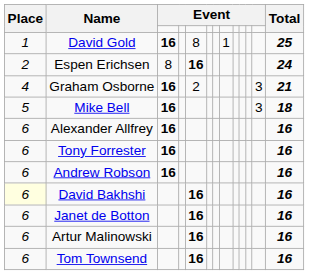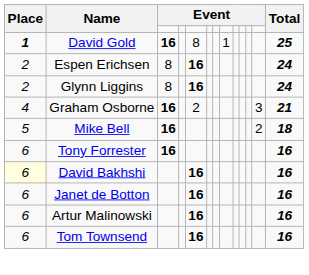 <table class="wikitable" style="text-align:center;">
 <tr>
 <th rowspan="2">Place</th>
 <th rowspan="2">Name</th>
 <th colspan="10">Event</th>
 <th rowspan="2">Total</th>
 </tr>
 <tr>
 <td></td>
 <td></td>
 <td></td>
 <td></td>
 <td></td>
 <td></td>
 <td></td>
 <td></td>
 <td></td>
 <td></td>
 </tr>
 <tr>
-<td><em>1</em></td>
+<td><strong><em>1</em></strong></td>
 <td><a href='#'>David Gold</a></td>
 <td><strong>16</strong></td>
 <td></td>
 <td>8</td>
 <td></td>
 <td></td>
 <td>1</td>
 <td></td>
 <td></td>
 <td></td>
 <td></td>
 <td><strong><em>25</em></strong></td>
 </tr>
 <tr>
 <td><em>2</em></td>
 <td>Espen Erichsen</td>
+<td>8</td>
+<td></td>
+<td><strong>16</strong></td>
+<td></td>
+<td></td>
+<td></td>
+<td></td>
+<td></td>
+<td></td>
+<td></td>
+<td><strong><em>24</em></strong></td>
+</tr>
+<tr>
+<td><em>2</em></td>
+<td>Glynn Liggins</td>
 <td>8</td>
 <td></td>
 <td><strong>16</strong></td>
 <td></td>
 <td></td>
 <td></td>
 <td></td>
 <td></td>
 <td></td>
 <td></td>
 <td><strong><em>24</em></strong></td>
 </tr>
 <tr>
 <td><em>4</em></td>
 <td>Graham Osborne</td>
 <td><strong>16</strong></td>
 <td></td>
 <td>2</td>
 <td></td>
 <td></td>
 <td></td>
 <td></td>
 <td></td>
 <td></td>
 <td>3</td>
 <td><strong><em>21</em></strong></td>
 </tr>
 <tr>
 <td><em>5</em></td>
 <td><a href='#'>Mike Bell</a></td>
 <td><strong>16</strong></td>
 <td></td>
 <td></td>
 <td></td>
 <td></td>
 <td></td>
 <td></td>
 <td></td>
 <td></td>
-<td>3</td>
+<td>2</td>
 <td><strong><em>18</em></strong></td>
 </tr>
 <tr>
 <td><em>6</em></td>
-<td>Alexander Allfrey</td>
-<td><strong>16</strong></td>
-<td></td>
-<td></td>
-<td></td>
-<td></td>
-<td></td>
-<td></td>
-<td></td>
-<td></td>
-<td></td>
-<td><strong><em>16</em></strong></td>
-</tr>
-<tr>
-<td><em>6</em></td>
 <td><a href='#'>Tony Forrester</a></td>
-<td><strong>16</strong></td>
-<td></td>
-<td></td>
-<td></td>
-<td></td>
-<td></td>
-<td></td>
-<td></td>
-<td></td>
-<td></td>
-<td><strong><em>16</em></strong></td>
-</tr>
-<tr>
-<td><em>6</em></td>
-<td><a href='#'>Andrew Robson</a></td>
 <td><strong>16</strong></td>
 <td></td>
 <td></td>
 <td></td>
 <td></td>
 <td></td>
 <td></td>
 <td></td>
 <td></td>
 <td></td>
 <td><strong><em>16</em></strong></td>
 </tr>
 <tr>
 <td style="background: lightyellow;"><em>6</em></td>
 <td><a href='#'>David Bakhshi</a></td>
 <td></td>
 <td></td>
 <td><strong>16</strong></td>
 <td></td>
 <td></td>
 <td></td>
 <td></td>
 <td></td>
 <td></td>
 <td></td>
 <td><strong><em>16</em></strong></td>
 </tr>
 <tr>
 <td><em>6</em></td>
 <td><a href='#'>Janet de Botton</a></td>
 <td></td>
 <td></td>
 <td><strong>16</strong></td>
 <td></td>
 <td></td>
 <td></td>
 <td></td>
 <td></td>
 <td></td>
 <td></td>
 <td><strong><em>16</em></strong></td>
 </tr>
 <tr>
 <td><em>6</em></td>
 <td>Artur Malinowski</td>
 <td></td>
 <td></td>
 <td><strong>16</strong></td>
 <td></td>
 <td></td>
 <td></td>
 <td></td>
 <td></td>
 <td></td>
 <td></td>
 <td><strong><em>16</em></strong></td>
 </tr>
 <tr>
 <td><em>6</em></td>
 <td><a href='#'>Tom Townsend</a></td>
 <td></td>
 <td></td>
 <td><strong>16</strong></td>
 <td></td>
 <td></td>
 <td></td>
 <td></td>
 <td></td>
 <td></td>
 <td></td>
 <td><strong><em>16</em></strong></td>
 </tr>
 </table>
